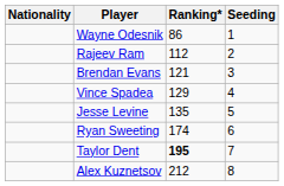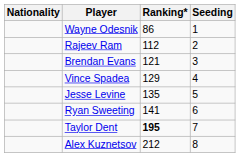 <table class="wikitable" border="1">
 <tr>
 <th>Nationality</th>
 <th>Player</th>
 <th>Ranking*</th>
 <th>Seeding</th>
 </tr>
 <tr>
 <td></td>
 <td><a href='#'>Wayne Odesnik</a></td>
 <td>86</td>
 <td>1</td>
 </tr>
 <tr>
 <td></td>
 <td><a href='#'>Rajeev Ram</a></td>
 <td>112</td>
 <td>2</td>
 </tr>
 <tr>
 <td></td>
 <td><a href='#'>Brendan Evans</a></td>
 <td>121</td>
 <td>3</td>
 </tr>
 <tr>
 <td></td>
 <td><a href='#'>Vince Spadea</a></td>
 <td>129</td>
 <td>4</td>
 </tr>
 <tr>
 <td></td>
 <td><a href='#'>Jesse Levine</a></td>
 <td>135</td>
 <td>5</td>
 </tr>
 <tr>
 <td></td>
 <td><a href='#'>Ryan Sweeting</a></td>
-<td>174</td>
+<td>141</td>
 <td>6</td>
 </tr>
 <tr>
 <td></td>
 <td><a href='#'>Taylor Dent</a></td>
 <td><strong>195</strong></td>
 <td>7</td>
 </tr>
 <tr>
 <td></td>
 <td><a href='#'>Alex Kuznetsov</a></td>
 <td>212</td>
 <td>8</td>
 </tr>
 </table>
